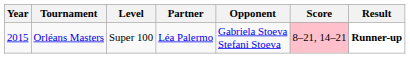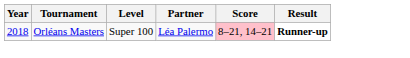 <table class="sortable wikitable" style="font-size: 90%;">
 <tr>
 <th>Year</th>
 <th>Tournament</th>
 <th>Level</th>
 <th>Partner</th>
-<th>Opponent</th>
 <th>Score</th>
 <th>Result</th>
 </tr>
 <tr>
-<td align="center"><a href='#'>2015</a></td>
+<td align="center"><a href='#'>2018</a></td>
 <td align="left"><a href='#'>Orléans Masters</a></td>
 <td align="left">Super 100</td>
 <td align="left"> <a href='#'>Léa Palermo</a></td>
-<td align="left"> <a href='#'>Gabriela Stoeva</a><br> <a href='#'>Stefani Stoeva</a></td>
 <td align="left" style="background: pink;">8–21, 14–21</td>
 <td style="text-align:left; background:white"> <strong>Runner-up</strong></td>
 </tr>
 </table>
